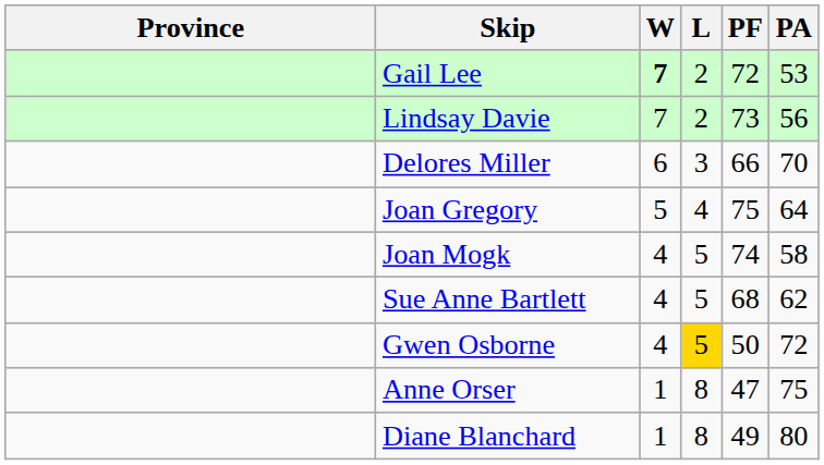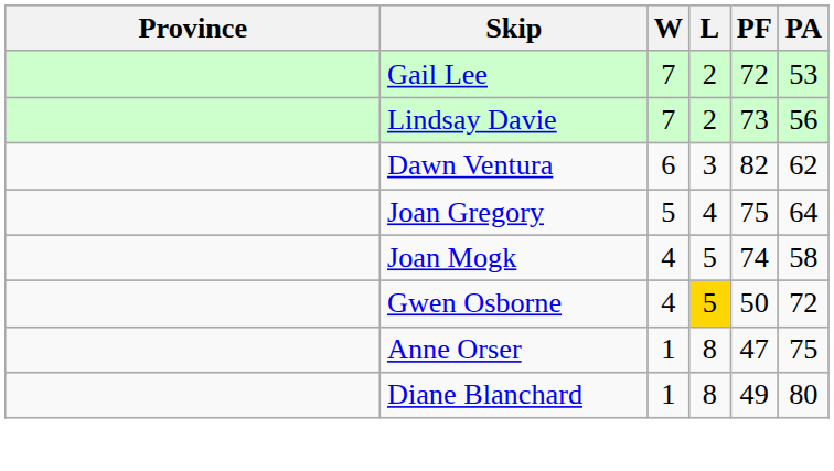 <table class="wikitable" style="text-align: center;">
 <tr>
 <th bgcolor="#efefef" width="200">Province</th>
 <th bgcolor="#efefef" width="140">Skip</th>
 <th bgcolor="#efefef" width="15">W</th>
 <th bgcolor="#efefef" width="15">L</th>
 <th bgcolor="#efefef" width="15">PF</th>
 <th bgcolor="#efefef" width="15">PA</th>
 </tr>
 <tr bgcolor="#ccffcc">
 <td style="text-align: left;"></td>
 <td style="text-align: left;"><a href='#'>Gail Lee</a></td>
-<td><strong>7</strong></td>
+<td>7</td>
 <td>2</td>
 <td>72</td>
 <td>53</td>
 </tr>
 <tr bgcolor="#ccffcc">
 <td style="text-align: left;"></td>
 <td style="text-align: left;"><a href='#'>Lindsay Davie</a></td>
 <td>7</td>
 <td>2</td>
 <td>73</td>
 <td>56</td>
 </tr>
 <tr>
 <td style="text-align: left;"></td>
-<td style="text-align: left;"><a href='#'>Delores Miller</a></td>
+<td style="text-align: left;"><a href='#'>Dawn Ventura</a></td>
 <td>6</td>
 <td>3</td>
-<td>66</td>
-<td>70</td>
+<td>82</td>
+<td>62</td>
 </tr>
 <tr>
 <td style="text-align: left;"></td>
 <td style="text-align: left;"><a href='#'>Joan Gregory</a></td>
 <td>5</td>
 <td>4</td>
 <td>75</td>
 <td>64</td>
 </tr>
 <tr>
 <td style="text-align: left;"></td>
 <td style="text-align: left;"><a href='#'>Joan Mogk</a></td>
 <td>4</td>
 <td>5</td>
 <td>74</td>
 <td>58</td>
-</tr>
-<tr>
-<td style="text-align: left;"></td>
-<td style="text-align: left;"><a href='#'>Sue Anne Bartlett</a></td>
-<td>4</td>
-<td>5</td>
-<td>68</td>
-<td>62</td>
 </tr>
 <tr>
 <td style="text-align: left;"></td>
 <td style="text-align: left;"><a href='#'>Gwen Osborne</a></td>
 <td>4</td>
 <td style="background: gold;">5</td>
 <td>50</td>
 <td>72</td>
 </tr>
 <tr>
 <td style="text-align: left;"></td>
 <td style="text-align: left;"><a href='#'>Anne Orser</a></td>
 <td>1</td>
 <td>8</td>
 <td>47</td>
 <td>75</td>
 </tr>
 <tr>
 <td style="text-align: left;"></td>
 <td style="text-align: left;"><a href='#'>Diane Blanchard</a></td>
 <td>1</td>
 <td>8</td>
 <td>49</td>
 <td>80</td>
 </tr>
 </table>
